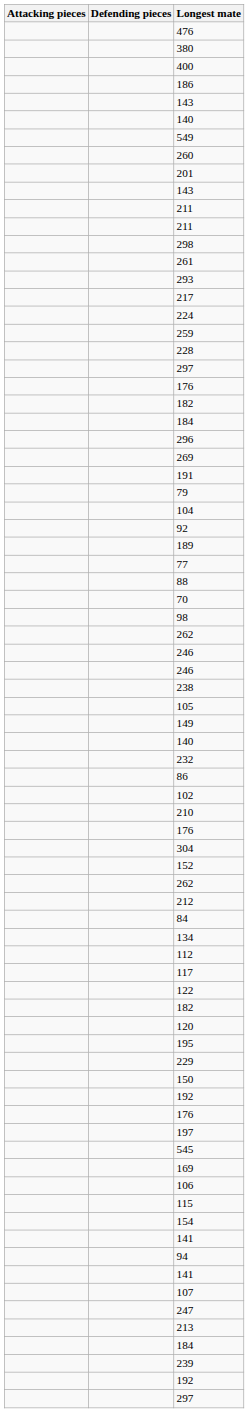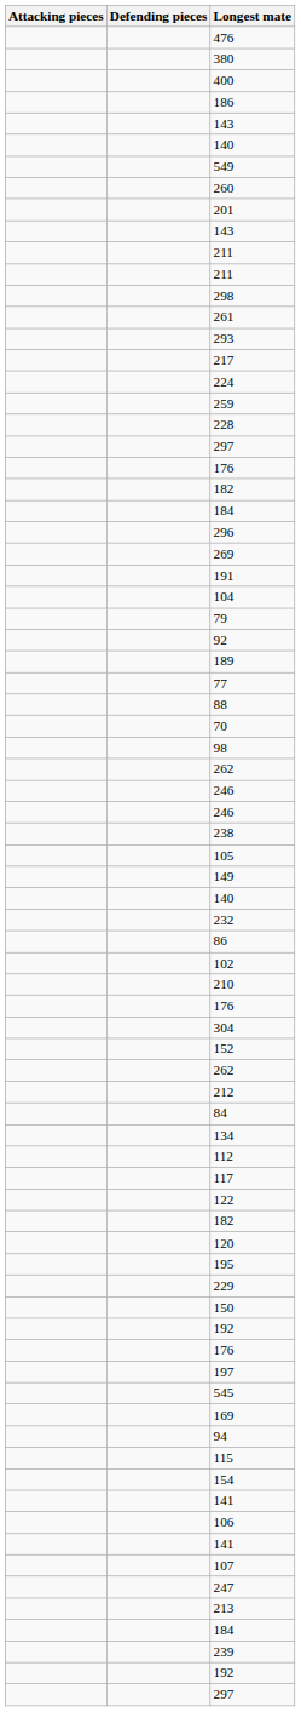 <table class="wikitable sortable collapsible" border="1">
 <tr>
 <th>Attacking pieces</th>
 <th>Defending pieces</th>
 <th>Longest mate</th>
 </tr>
 <tr>
 <td> </td>
 <td>  </td>
 <td>476</td>
 </tr>
 <tr>
 <td>   </td>
 <td></td>
 <td>380</td>
 </tr>
 <tr>
 <td>   </td>
 <td></td>
 <td>400</td>
 </tr>
 <tr>
 <td> </td>
 <td>  </td>
 <td>186</td>
 </tr>
 <tr>
 <td> </td>
 <td>  </td>
 <td>143</td>
 </tr>
 <tr>
 <td> </td>
 <td>  </td>
 <td>140</td>
 </tr>
 <tr>
 <td> </td>
 <td>  </td>
 <td>549</td>
 </tr>
 <tr>
 <td>  </td>
 <td> </td>
 <td>260</td>
 </tr>
 <tr>
 <td>  </td>
 <td> </td>
 <td>201</td>
 </tr>
 <tr>
 <td>  </td>
 <td> </td>
 <td>143</td>
 </tr>
 <tr>
 <td>  </td>
 <td> </td>
 <td>211</td>
 </tr>
 <tr>
 <td>  </td>
 <td> </td>
 <td>211</td>
 </tr>
 <tr>
 <td>  </td>
 <td> </td>
 <td>298</td>
 </tr>
 <tr>
 <td>  </td>
 <td> </td>
 <td>261</td>
 </tr>
 <tr>
 <td>  </td>
 <td> </td>
 <td>293</td>
 </tr>
 <tr>
 <td>  </td>
 <td> </td>
 <td>217</td>
 </tr>
 <tr>
 <td>  </td>
 <td> </td>
 <td>224</td>
 </tr>
 <tr>
 <td>  </td>
 <td> </td>
 <td>259</td>
 </tr>
 <tr>
 <td>  </td>
 <td> </td>
 <td>228</td>
 </tr>
 <tr>
 <td>  </td>
 <td> </td>
 <td>297</td>
 </tr>
 <tr>
 <td>  </td>
 <td> </td>
 <td>176</td>
 </tr>
 <tr>
 <td>  </td>
 <td> </td>
 <td>182</td>
 </tr>
 <tr>
 <td>  </td>
 <td> </td>
 <td>184</td>
 </tr>
 <tr>
 <td>  </td>
 <td> </td>
 <td>296</td>
 </tr>
 <tr>
 <td>   </td>
 <td></td>
 <td>269</td>
 </tr>
 <tr>
 <td>   </td>
 <td></td>
 <td>191</td>
 </tr>
 <tr>
 <td>   </td>
 <td></td>
-<td>79</td>
+<td>104</td>
 </tr>
 <tr>
 <td>   </td>
 <td></td>
-<td>104</td>
+<td>79</td>
 </tr>
 <tr>
 <td>   </td>
 <td></td>
 <td>92</td>
 </tr>
 <tr>
 <td>   </td>
 <td></td>
 <td>189</td>
 </tr>
 <tr>
 <td>  </td>
 <td> </td>
 <td>77</td>
 </tr>
 <tr>
 <td>  </td>
 <td> </td>
 <td>88</td>
 </tr>
 <tr>
 <td> </td>
 <td>  </td>
 <td>70</td>
 </tr>
 <tr>
 <td> </td>
 <td>  </td>
 <td>98</td>
 </tr>
 <tr>
 <td>  </td>
 <td> </td>
 <td>262</td>
 </tr>
 <tr>
 <td>  </td>
 <td> </td>
 <td>246</td>
 </tr>
 <tr>
 <td>  </td>
 <td> </td>
 <td>246</td>
 </tr>
 <tr>
 <td>  </td>
 <td> </td>
 <td>238</td>
 </tr>
 <tr>
 <td>   </td>
 <td></td>
 <td>105</td>
 </tr>
 <tr>
 <td>   </td>
 <td></td>
 <td>149</td>
 </tr>
 <tr>
 <td>   </td>
 <td></td>
 <td>140</td>
 </tr>
 <tr>
 <td>   </td>
 <td></td>
 <td>232</td>
 </tr>
 <tr>
 <td>   </td>
 <td></td>
 <td>86</td>
 </tr>
 <tr>
 <td>   </td>
 <td></td>
 <td>102</td>
 </tr>
 <tr>
 <td>  </td>
 <td> </td>
 <td>210</td>
 </tr>
 <tr>
 <td>  </td>
 <td> </td>
 <td>176</td>
 </tr>
 <tr>
 <td>  </td>
 <td> </td>
 <td>304</td>
 </tr>
 <tr>
 <td>  </td>
 <td> </td>
 <td>152</td>
 </tr>
 <tr>
 <td>  </td>
 <td> </td>
 <td>262</td>
 </tr>
 <tr>
 <td>  </td>
 <td> </td>
 <td>212</td>
 </tr>
 <tr>
 <td>  </td>
 <td> </td>
 <td>84</td>
 </tr>
 <tr>
 <td> </td>
 <td>  </td>
 <td>134</td>
 </tr>
 <tr>
 <td> </td>
 <td>  </td>
 <td>112</td>
 </tr>
 <tr>
 <td> </td>
 <td>  </td>
 <td>117</td>
 </tr>
 <tr>
 <td> </td>
 <td>  </td>
 <td>122</td>
 </tr>
 <tr>
 <td> </td>
 <td>  </td>
 <td>182</td>
 </tr>
 <tr>
 <td> </td>
 <td>  </td>
 <td>120</td>
 </tr>
 <tr>
 <td> </td>
 <td>  </td>
 <td>195</td>
 </tr>
 <tr>
 <td> </td>
 <td>  </td>
 <td>229</td>
 </tr>
 <tr>
 <td> </td>
 <td>  </td>
 <td>150</td>
 </tr>
 <tr>
 <td> </td>
 <td>  </td>
 <td>192</td>
 </tr>
 <tr>
 <td> </td>
 <td>  </td>
 <td>176</td>
 </tr>
 <tr>
 <td> </td>
 <td>  </td>
 <td>197</td>
 </tr>
 <tr>
 <td> </td>
 <td>  </td>
 <td>545</td>
 </tr>
 <tr>
 <td> </td>
 <td>  </td>
 <td>169</td>
 </tr>
 <tr>
 <td> </td>
 <td>  </td>
-<td>106</td>
+<td>94</td>
 </tr>
 <tr>
 <td> </td>
 <td>  </td>
 <td>115</td>
 </tr>
 <tr>
 <td> </td>
 <td>  </td>
 <td>154</td>
 </tr>
 <tr>
 <td> </td>
 <td>  </td>
 <td>141</td>
 </tr>
 <tr>
 <td> </td>
 <td>  </td>
-<td>94</td>
+<td>106</td>
 </tr>
 <tr>
 <td> </td>
 <td>  </td>
 <td>141</td>
 </tr>
 <tr>
 <td> </td>
 <td>  </td>
 <td>107</td>
 </tr>
 <tr>
 <td> </td>
 <td>  </td>
 <td>247</td>
 </tr>
 <tr>
 <td> </td>
 <td>  </td>
 <td>213</td>
 </tr>
 <tr>
 <td>  </td>
 <td> </td>
 <td>184</td>
 </tr>
 <tr>
 <td>  </td>
 <td> </td>
 <td>239</td>
 </tr>
 <tr>
 <td>  </td>
 <td> </td>
 <td>192</td>
 </tr>
 <tr>
 <td>  </td>
 <td> </td>
 <td>297</td>
 </tr>
 </table>
